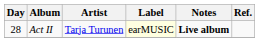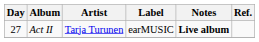 <table class="wikitable">
 <tr>
 <th>Day</th>
 <th>Album</th>
 <th>Artist</th>
 <th>Label</th>
 <th>Notes</th>
 <th>Ref.</th>
 </tr>
 <tr>
-<td rowspan="1" style="text-align:center;">28</td>
+<td rowspan="1" style="text-align:center;">27</td>
 <td><em>Act II</em></td>
 <td><a href='#'>Tarja Turunen</a></td>
-<td style="background: lightyellow;">earMUSIC</td>
+<td>earMUSIC</td>
 <td><strong>Live album</strong></td>
 <td style="text-align:center;"></td>
 </tr>
 <tr>
 </tr>
 </table>
